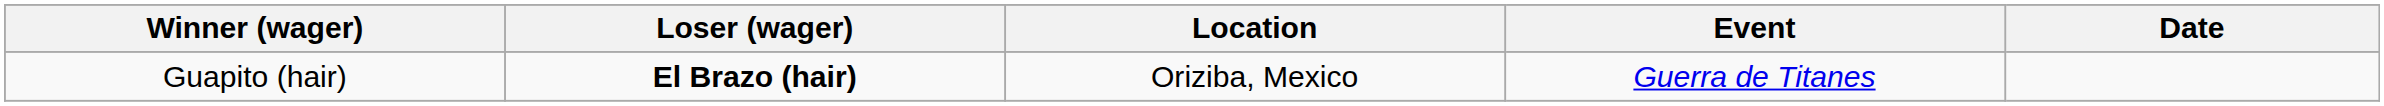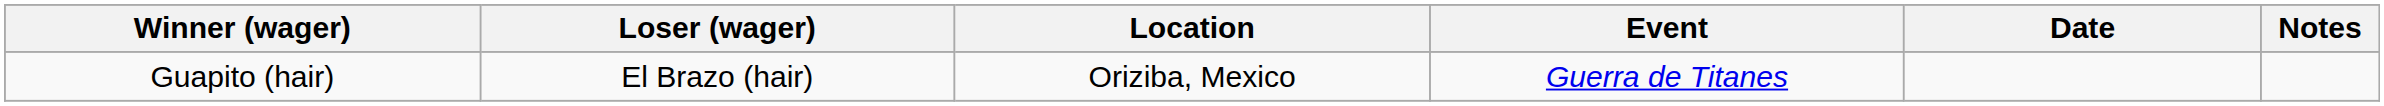 <table class="wikitable sortable" width=100%  style="text-align: center">
 <tr>
 <th width=20% scope="col">Winner (wager)</th>
 <th width=20% scope="col">Loser (wager)</th>
 <th width=20% scope="col">Location</th>
 <th width=20% scope="col">Event</th>
 <th width=15% scope="col">Date</th>
+<th class="unsortable" width=5% scope="col">Notes</th>
 </tr>
 <tr>
 <td>Guapito (hair)</td>
-<td><strong>El Brazo (hair)</strong></td>
+<td>El Brazo (hair)</td>
 <td>Oriziba, Mexico</td>
 <td><em><a href='#'>Guerra de Titanes</a></em></td>
 <td></td>
+<td></td>
 </tr>
 </table>
